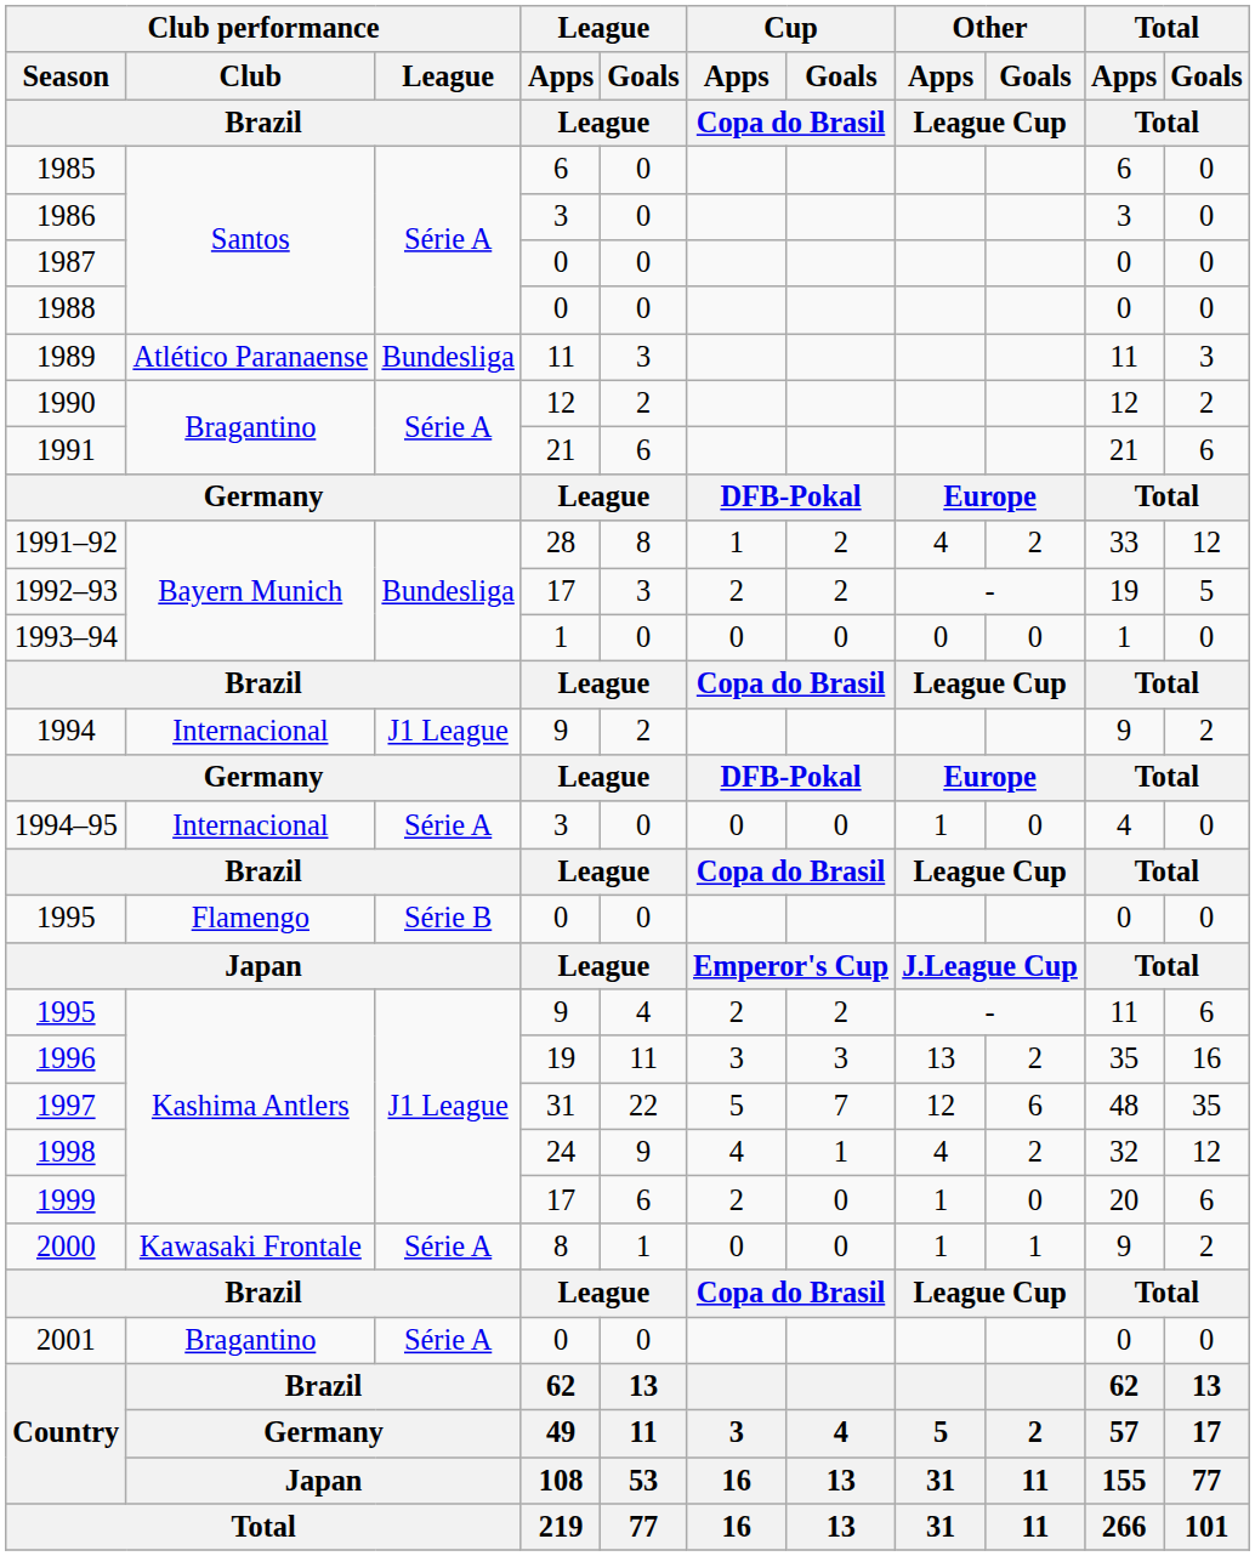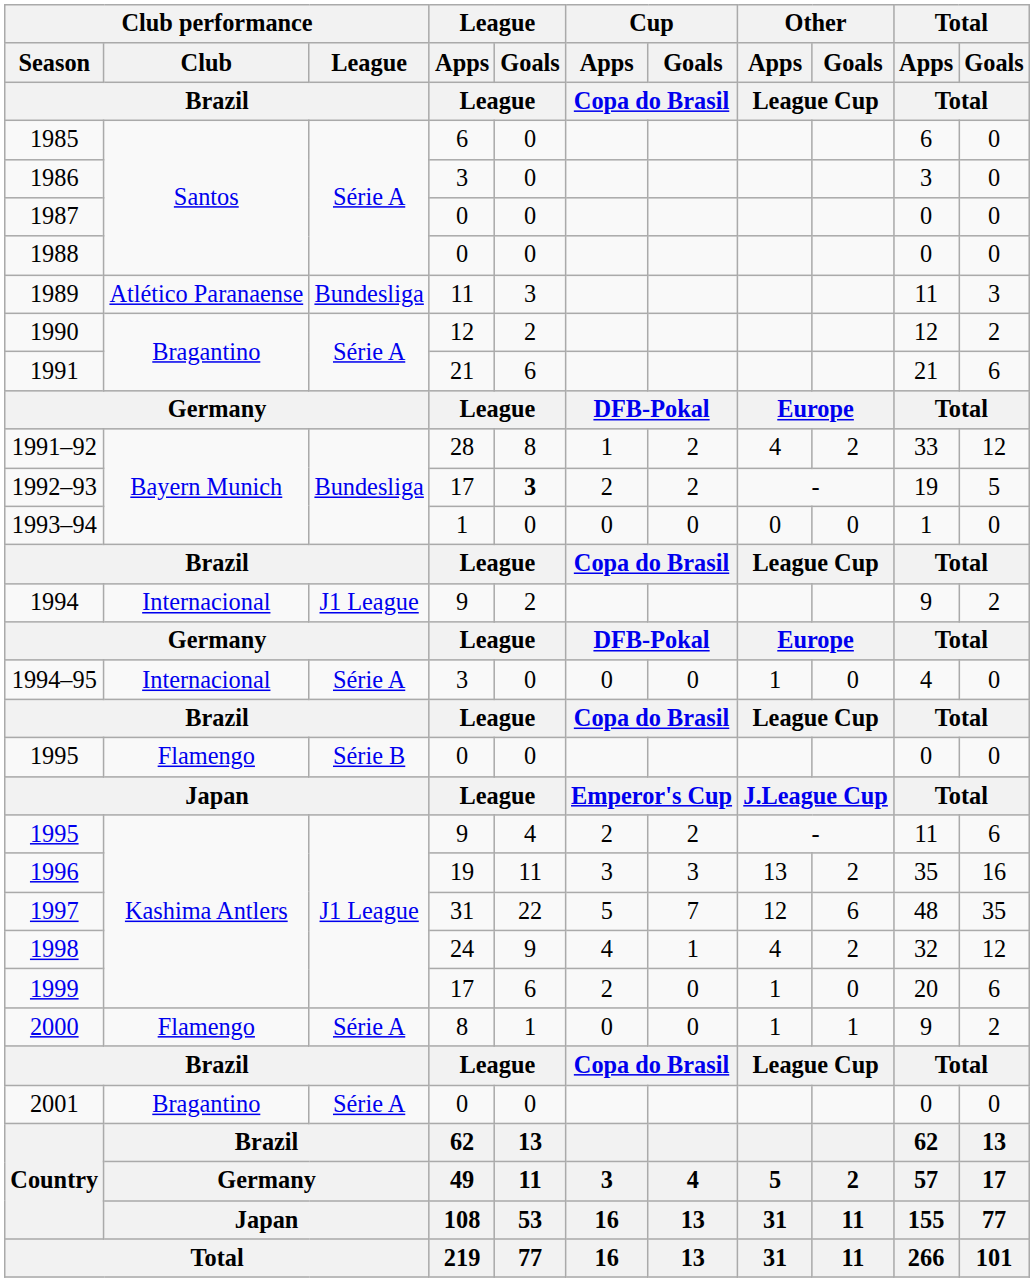 <table class="wikitable" style="text-align:center;">
 <tr>
 <th colspan=3>Club performance</th>
 <th colspan=2>League</th>
 <th colspan=2>Cup</th>
 <th colspan=2>Other</th>
 <th colspan=2>Total</th>
 </tr>
 <tr>
 <th>Season</th>
 <th>Club</th>
 <th>League</th>
 <th>Apps</th>
 <th>Goals</th>
 <th>Apps</th>
 <th>Goals</th>
 <th>Apps</th>
 <th>Goals</th>
 <th>Apps</th>
 <th>Goals</th>
 </tr>
 <tr>
 <th colspan=3>Brazil</th>
 <th colspan=2>League</th>
 <th colspan=2><a href='#'>Copa do Brasil</a></th>
 <th colspan=2>League Cup</th>
 <th colspan=2>Total</th>
 </tr>
 <tr>
 <td>1985</td>
 <td rowspan="4"><a href='#'>Santos</a></td>
 <td rowspan="4"><a href='#'>Série A</a></td>
 <td>6</td>
 <td>0</td>
 <td></td>
 <td></td>
 <td></td>
 <td></td>
 <td>6</td>
 <td>0</td>
 </tr>
 <tr>
 <td>1986</td>
 <td>3</td>
 <td>0</td>
 <td></td>
 <td></td>
 <td></td>
 <td></td>
 <td>3</td>
 <td>0</td>
 </tr>
 <tr>
 <td>1987</td>
 <td>0</td>
 <td>0</td>
 <td></td>
 <td></td>
 <td></td>
 <td></td>
 <td>0</td>
 <td>0</td>
 </tr>
 <tr>
 <td>1988</td>
 <td>0</td>
 <td>0</td>
 <td></td>
 <td></td>
 <td></td>
 <td></td>
 <td>0</td>
 <td>0</td>
 </tr>
 <tr>
 <td>1989</td>
 <td><a href='#'>Atlético Paranaense</a></td>
 <td><a href='#'>Bundesliga</a></td>
 <td>11</td>
 <td>3</td>
 <td></td>
 <td></td>
 <td></td>
 <td></td>
 <td>11</td>
 <td>3</td>
 </tr>
 <tr>
 <td>1990</td>
 <td rowspan="2"><a href='#'>Bragantino</a></td>
 <td rowspan="2"><a href='#'>Série A</a></td>
 <td>12</td>
 <td>2</td>
 <td></td>
 <td></td>
 <td></td>
 <td></td>
 <td>12</td>
 <td>2</td>
 </tr>
 <tr>
 <td>1991</td>
 <td>21</td>
 <td>6</td>
 <td></td>
 <td></td>
 <td></td>
 <td></td>
 <td>21</td>
 <td>6</td>
 </tr>
 <tr>
 <th colspan=3>Germany</th>
 <th colspan=2>League</th>
 <th colspan=2><a href='#'>DFB-Pokal</a></th>
 <th colspan=2><a href='#'>Europe</a></th>
 <th colspan=2>Total</th>
 </tr>
 <tr>
 <td>1991–92</td>
 <td rowspan="3"><a href='#'>Bayern Munich</a></td>
 <td rowspan="3"><a href='#'>Bundesliga</a></td>
 <td>28</td>
 <td>8</td>
 <td>1</td>
 <td>2</td>
 <td>4</td>
 <td>2</td>
 <td>33</td>
 <td>12</td>
 </tr>
 <tr>
 <td>1992–93</td>
 <td>17</td>
-<td>3</td>
+<td><strong>3</strong></td>
 <td>2</td>
 <td>2</td>
 <td colspan="2">-</td>
 <td>19</td>
 <td>5</td>
 </tr>
 <tr>
 <td>1993–94</td>
 <td>1</td>
 <td>0</td>
 <td>0</td>
 <td>0</td>
 <td>0</td>
 <td>0</td>
 <td>1</td>
 <td>0</td>
 </tr>
 <tr>
 <th colspan=3>Brazil</th>
 <th colspan=2>League</th>
 <th colspan=2><a href='#'>Copa do Brasil</a></th>
 <th colspan=2>League Cup</th>
 <th colspan=2>Total</th>
 </tr>
 <tr>
 <td>1994</td>
 <td><a href='#'>Internacional</a></td>
 <td><a href='#'>J1 League</a></td>
 <td>9</td>
 <td>2</td>
 <td></td>
 <td></td>
 <td></td>
 <td></td>
 <td>9</td>
 <td>2</td>
 </tr>
 <tr>
 <th colspan=3>Germany</th>
 <th colspan=2>League</th>
 <th colspan=2><a href='#'>DFB-Pokal</a></th>
 <th colspan=2><a href='#'>Europe</a></th>
 <th colspan=2>Total</th>
 </tr>
 <tr>
 <td>1994–95</td>
 <td><a href='#'>Internacional</a></td>
 <td><a href='#'>Série A</a></td>
 <td>3</td>
 <td>0</td>
 <td>0</td>
 <td>0</td>
 <td>1</td>
 <td>0</td>
 <td>4</td>
 <td>0</td>
 </tr>
 <tr>
 <th colspan=3>Brazil</th>
 <th colspan=2>League</th>
 <th colspan=2><a href='#'>Copa do Brasil</a></th>
 <th colspan=2>League Cup</th>
 <th colspan=2>Total</th>
 </tr>
 <tr>
 <td>1995</td>
 <td><a href='#'>Flamengo</a></td>
 <td><a href='#'>Série B</a></td>
 <td>0</td>
 <td>0</td>
 <td></td>
 <td></td>
 <td></td>
 <td></td>
 <td>0</td>
 <td>0</td>
 </tr>
 <tr>
 <th colspan=3>Japan</th>
 <th colspan=2>League</th>
 <th colspan=2><a href='#'>Emperor's Cup</a></th>
 <th colspan=2><a href='#'>J.League Cup</a></th>
 <th colspan=2>Total</th>
 </tr>
 <tr>
 <td><a href='#'>1995</a></td>
 <td rowspan="5"><a href='#'>Kashima Antlers</a></td>
 <td rowspan="5"><a href='#'>J1 League</a></td>
 <td>9</td>
 <td>4</td>
 <td>2</td>
 <td>2</td>
 <td colspan="2">-</td>
 <td>11</td>
 <td>6</td>
 </tr>
 <tr>
 <td><a href='#'>1996</a></td>
 <td>19</td>
 <td>11</td>
 <td>3</td>
 <td>3</td>
 <td>13</td>
 <td>2</td>
 <td>35</td>
 <td>16</td>
 </tr>
 <tr>
 <td><a href='#'>1997</a></td>
 <td>31</td>
 <td>22</td>
 <td>5</td>
 <td>7</td>
 <td>12</td>
 <td>6</td>
 <td>48</td>
 <td>35</td>
 </tr>
 <tr>
 <td><a href='#'>1998</a></td>
 <td>24</td>
 <td>9</td>
 <td>4</td>
 <td>1</td>
 <td>4</td>
 <td>2</td>
 <td>32</td>
 <td>12</td>
 </tr>
 <tr>
 <td><a href='#'>1999</a></td>
 <td>17</td>
 <td>6</td>
 <td>2</td>
 <td>0</td>
 <td>1</td>
 <td>0</td>
 <td>20</td>
 <td>6</td>
 </tr>
 <tr>
 <td><a href='#'>2000</a></td>
-<td><a href='#'>Kawasaki Frontale</a></td>
+<td><a href='#'>Flamengo</a></td>
 <td><a href='#'>Série A</a></td>
 <td>8</td>
 <td>1</td>
 <td>0</td>
 <td>0</td>
 <td>1</td>
 <td>1</td>
 <td>9</td>
 <td>2</td>
 </tr>
 <tr>
 <th colspan=3>Brazil</th>
 <th colspan=2>League</th>
 <th colspan=2><a href='#'>Copa do Brasil</a></th>
 <th colspan=2>League Cup</th>
 <th colspan=2>Total</th>
 </tr>
 <tr>
 <td>2001</td>
 <td><a href='#'>Bragantino</a></td>
 <td><a href='#'>Série A</a></td>
 <td>0</td>
 <td>0</td>
 <td></td>
 <td></td>
 <td></td>
 <td></td>
 <td>0</td>
 <td>0</td>
 </tr>
 <tr>
 <th rowspan=3>Country</th>
 <th colspan=2>Brazil</th>
 <th>62</th>
 <th>13</th>
 <th></th>
 <th></th>
 <th></th>
 <th></th>
 <th>62</th>
 <th>13</th>
 </tr>
 <tr>
 <th colspan=2>Germany</th>
 <th>49</th>
 <th>11</th>
 <th>3</th>
 <th>4</th>
 <th>5</th>
 <th>2</th>
 <th>57</th>
 <th>17</th>
 </tr>
 <tr>
 <th colspan=2>Japan</th>
 <th>108</th>
 <th>53</th>
 <th>16</th>
 <th>13</th>
 <th>31</th>
 <th>11</th>
 <th>155</th>
 <th>77</th>
 </tr>
 <tr>
 <th colspan=3>Total</th>
 <th>219</th>
 <th>77</th>
 <th>16</th>
 <th>13</th>
 <th>31</th>
 <th>11</th>
 <th>266</th>
 <th>101</th>
 </tr>
 </table>
